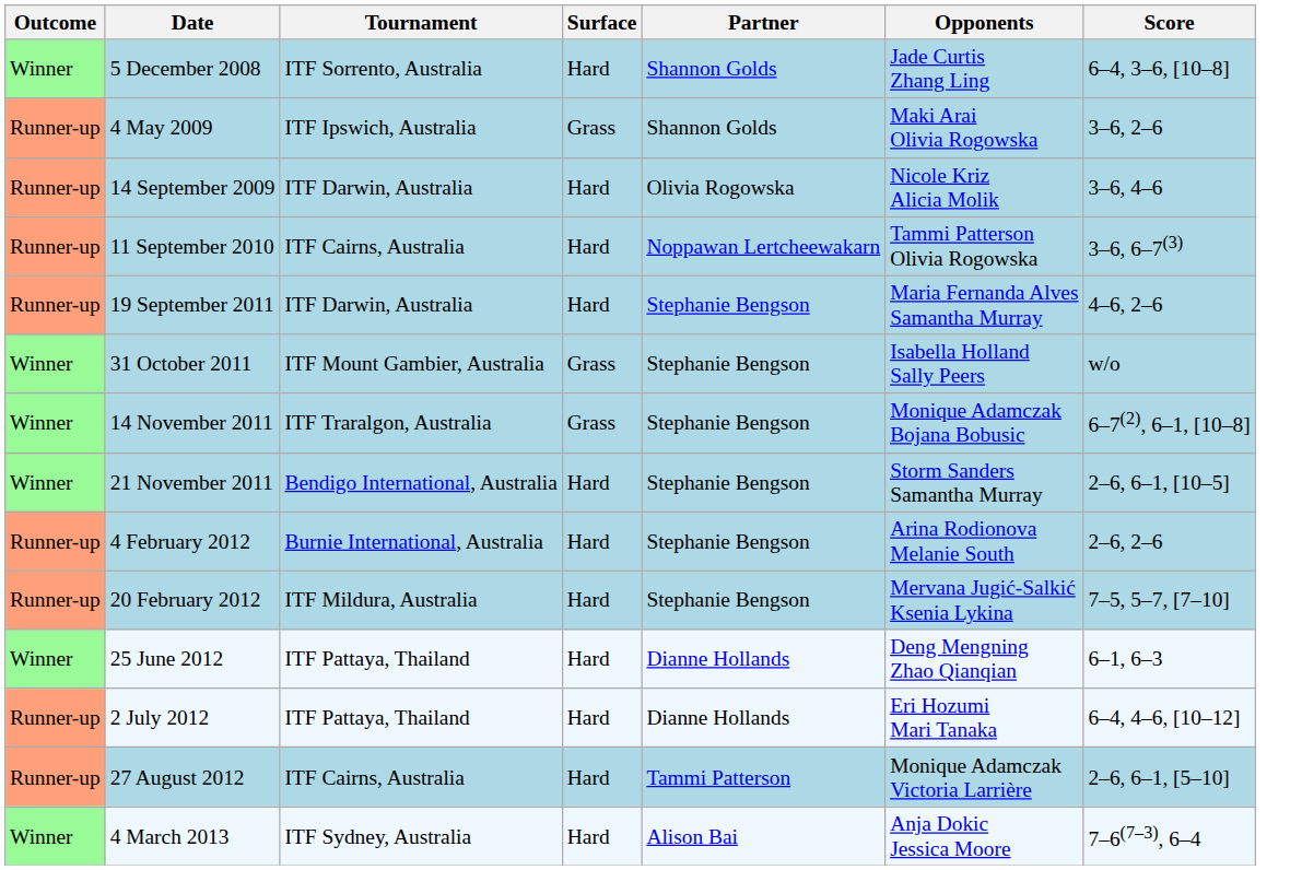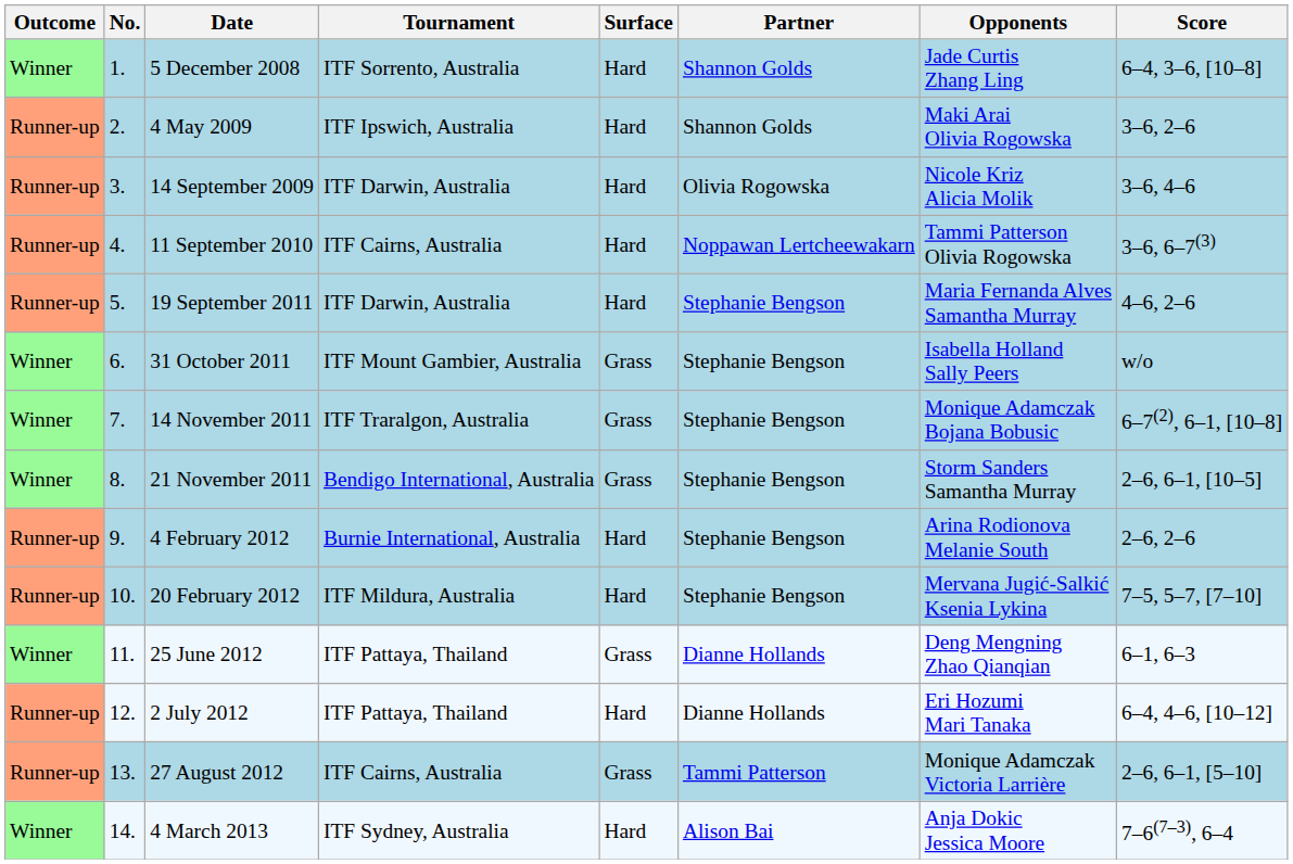 <table class="sortable wikitable" style=font-size:97%>
 <tr>
 <th>Outcome</th>
+<th>No.</th>
 <th>Date</th>
 <th>Tournament</th>
 <th>Surface</th>
 <th>Partner</th>
 <th>Opponents</th>
 <th class="unsortable">Score</th>
 </tr>
 <tr style="background:lightblue;">
 <td style="background:#98fb98;">Winner</td>
+<td>1.</td>
 <td>5 December 2008</td>
 <td>ITF Sorrento, Australia</td>
 <td>Hard</td>
 <td> <a href='#'>Shannon Golds</a></td>
 <td> <a href='#'>Jade Curtis</a> <br>  <a href='#'>Zhang Ling</a></td>
 <td>6–4, 3–6, [10–8]</td>
 </tr>
 <tr style="background:lightblue;">
 <td style="background:#ffa07a;">Runner-up</td>
+<td>2.</td>
 <td>4 May 2009</td>
 <td>ITF Ipswich, Australia</td>
-<td>Grass</td>
+<td>Hard</td>
 <td> Shannon Golds</td>
 <td> <a href='#'>Maki Arai</a> <br>  <a href='#'>Olivia Rogowska</a></td>
 <td>3–6, 2–6</td>
 </tr>
 <tr style="background:lightblue;">
 <td bgcolor="FFA07A">Runner-up</td>
+<td>3.</td>
 <td>14 September 2009</td>
 <td>ITF Darwin, Australia</td>
 <td>Hard</td>
 <td> Olivia Rogowska</td>
 <td> <a href='#'>Nicole Kriz</a> <br>  <a href='#'>Alicia Molik</a></td>
 <td>3–6, 4–6</td>
 </tr>
 <tr style="background:lightblue;">
 <td style="background:#ffa07a;">Runner-up</td>
+<td>4.</td>
 <td>11 September 2010</td>
 <td>ITF Cairns, Australia</td>
 <td>Hard</td>
 <td> <a href='#'>Noppawan Lertcheewakarn</a></td>
 <td> <a href='#'>Tammi Patterson</a> <br>  Olivia Rogowska</td>
 <td>3–6, 6–7<sup>(3)</sup></td>
 </tr>
 <tr style="background:lightblue;">
 <td bgcolor="FFA07A">Runner-up</td>
+<td>5.</td>
 <td>19 September 2011</td>
 <td>ITF Darwin, Australia</td>
 <td>Hard</td>
 <td> <a href='#'>Stephanie Bengson</a></td>
 <td> <a href='#'>Maria Fernanda Alves</a> <br>  <a href='#'>Samantha Murray</a></td>
 <td>4–6, 2–6</td>
 </tr>
 <tr style="background:lightblue;">
 <td bgcolor="98FB98">Winner</td>
+<td>6.</td>
 <td>31 October 2011</td>
 <td>ITF Mount Gambier, Australia</td>
 <td>Grass</td>
 <td> Stephanie Bengson</td>
 <td> <a href='#'>Isabella Holland</a> <br>  <a href='#'>Sally Peers</a></td>
 <td>w/o</td>
 </tr>
 <tr style="background:lightblue;">
 <td bgcolor="98FB98">Winner</td>
+<td>7.</td>
 <td>14 November 2011</td>
 <td>ITF Traralgon, Australia</td>
 <td>Grass</td>
 <td> Stephanie Bengson</td>
 <td> <a href='#'>Monique Adamczak</a> <br>  <a href='#'>Bojana Bobusic</a></td>
 <td>6–7<sup>(2)</sup>, 6–1, [10–8]</td>
 </tr>
 <tr style="background:lightblue;">
 <td bgcolor="98FB98">Winner</td>
+<td>8.</td>
 <td>21 November 2011</td>
 <td><a href='#'>Bendigo International</a>, Australia</td>
-<td>Hard</td>
+<td>Grass</td>
 <td> Stephanie Bengson</td>
 <td> <a href='#'>Storm Sanders</a> <br>  Samantha Murray</td>
 <td>2–6, 6–1, [10–5]</td>
 </tr>
 <tr style="background:lightblue;">
 <td style="background:#ffa07a;">Runner-up</td>
+<td>9.</td>
 <td>4 February 2012</td>
 <td><a href='#'>Burnie International</a>, Australia</td>
 <td>Hard</td>
 <td> Stephanie Bengson</td>
 <td> <a href='#'>Arina Rodionova</a> <br>  <a href='#'>Melanie South</a></td>
 <td>2–6, 2–6</td>
 </tr>
 <tr style="background:lightblue;">
 <td style="background:#ffa07a;">Runner-up</td>
+<td>10.</td>
 <td>20 February 2012</td>
 <td>ITF Mildura, Australia</td>
 <td>Hard</td>
 <td> Stephanie Bengson</td>
 <td> <a href='#'>Mervana Jugić-Salkić</a> <br>  <a href='#'>Ksenia Lykina</a></td>
 <td>7–5, 5–7, [7–10]</td>
 </tr>
 <tr bgcolor="#f0f8ff">
 <td bgcolor="98FB98">Winner</td>
+<td>11.</td>
 <td>25 June 2012</td>
 <td>ITF Pattaya, Thailand</td>
-<td>Hard</td>
+<td>Grass</td>
 <td> <a href='#'>Dianne Hollands</a></td>
 <td> <a href='#'>Deng Mengning</a> <br>  <a href='#'>Zhao Qianqian</a></td>
 <td>6–1, 6–3</td>
 </tr>
 <tr bgcolor="#f0f8ff">
 <td style="background:#ffa07a;">Runner-up</td>
+<td>12.</td>
 <td>2 July 2012</td>
 <td>ITF Pattaya, Thailand</td>
 <td>Hard</td>
 <td> Dianne Hollands</td>
 <td> <a href='#'>Eri Hozumi</a> <br>  <a href='#'>Mari Tanaka</a></td>
 <td>6–4, 4–6, [10–12]</td>
 </tr>
 <tr style="background:lightblue;">
 <td bgcolor="FFA07A">Runner-up</td>
+<td>13.</td>
 <td>27 August 2012</td>
 <td>ITF Cairns, Australia</td>
-<td>Hard</td>
+<td>Grass</td>
 <td> <a href='#'>Tammi Patterson</a></td>
 <td> Monique Adamczak <br>  <a href='#'>Victoria Larrière</a></td>
 <td>2–6, 6–1, [5–10]</td>
 </tr>
 <tr style="background:#f0f8ff;">
 <td bgcolor="98FB98">Winner</td>
+<td>14.</td>
 <td>4 March 2013</td>
 <td>ITF Sydney, Australia</td>
 <td>Hard</td>
 <td> <a href='#'>Alison Bai</a></td>
 <td> <a href='#'>Anja Dokic</a> <br>  <a href='#'>Jessica Moore</a></td>
 <td>7–6<sup>(7–3)</sup>, 6–4</td>
 </tr>
 </table>
